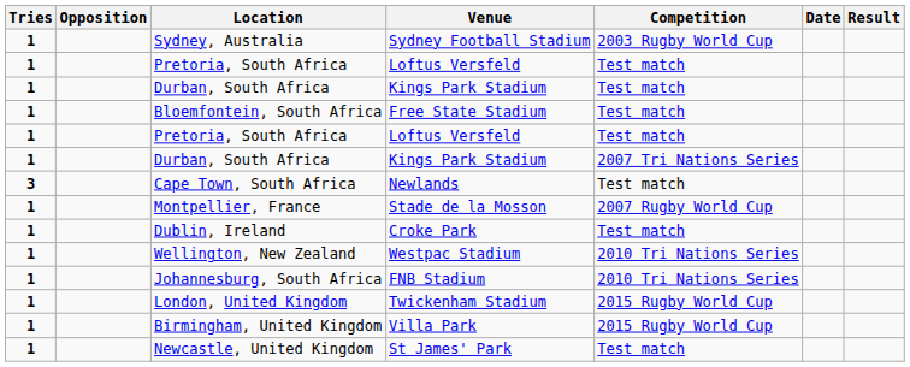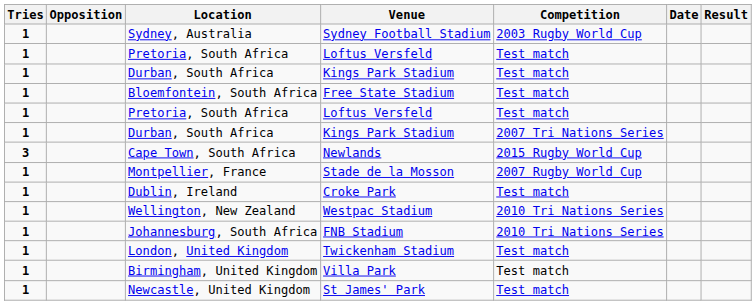 <table class="wikitable sortable">
 <tr>
 <th>Tries</th>
 <th>Opposition</th>
 <th>Location</th>
 <th>Venue</th>
 <th>Competition</th>
 <th>Date</th>
 <th>Result</th>
 </tr>
 <tr>
 <td align="center"><strong>1</strong></td>
 <td></td>
 <td><a href='#'>Sydney</a>, Australia</td>
 <td><a href='#'>Sydney Football Stadium</a></td>
 <td><a href='#'>2003 Rugby World Cup</a></td>
 <td></td>
 <td></td>
 </tr>
 <tr>
 <td align="center"><strong>1</strong></td>
 <td></td>
 <td><a href='#'>Pretoria</a>, South Africa</td>
 <td><a href='#'>Loftus Versfeld</a></td>
 <td><a href='#'>Test match</a></td>
 <td></td>
 <td></td>
 </tr>
 <tr>
 <td align="center"><strong>1</strong></td>
 <td></td>
 <td><a href='#'>Durban</a>, South Africa</td>
 <td><a href='#'>Kings Park Stadium</a></td>
 <td><a href='#'>Test match</a></td>
 <td></td>
 <td></td>
 </tr>
 <tr>
 <td align="center"><strong>1</strong></td>
 <td></td>
 <td><a href='#'>Bloemfontein</a>, South Africa</td>
 <td><a href='#'>Free State Stadium</a></td>
 <td><a href='#'>Test match</a></td>
 <td></td>
 <td></td>
 </tr>
 <tr>
 <td align="center"><strong>1</strong></td>
 <td></td>
 <td><a href='#'>Pretoria</a>, South Africa</td>
 <td><a href='#'>Loftus Versfeld</a></td>
 <td><a href='#'>Test match</a></td>
 <td></td>
 <td></td>
 </tr>
 <tr>
 <td align="center"><strong>1</strong></td>
 <td></td>
 <td><a href='#'>Durban</a>, South Africa</td>
 <td><a href='#'>Kings Park Stadium</a></td>
 <td><a href='#'>2007 Tri Nations Series</a></td>
 <td></td>
 <td></td>
 </tr>
 <tr>
 <td align="center"><strong>3</strong></td>
 <td></td>
 <td><a href='#'>Cape Town</a>, South Africa</td>
 <td><a href='#'>Newlands</a></td>
-<td>Test match</td>
+<td><a href='#'>2015 Rugby World Cup</a></td>
 <td></td>
 <td></td>
 </tr>
 <tr>
 <td align="center"><strong>1</strong></td>
 <td></td>
 <td><a href='#'>Montpellier</a>, France</td>
 <td><a href='#'>Stade de la Mosson</a></td>
 <td><a href='#'>2007 Rugby World Cup</a></td>
 <td></td>
 <td></td>
 </tr>
 <tr>
 <td align="center"><strong>1</strong></td>
 <td></td>
 <td><a href='#'>Dublin</a>, Ireland</td>
 <td><a href='#'>Croke Park</a></td>
 <td><a href='#'>Test match</a></td>
 <td></td>
 <td></td>
 </tr>
 <tr>
 <td align="center"><strong>1</strong></td>
 <td></td>
 <td><a href='#'>Wellington</a>, New Zealand</td>
 <td><a href='#'>Westpac Stadium</a></td>
 <td><a href='#'>2010 Tri Nations Series</a></td>
 <td></td>
 <td></td>
 </tr>
 <tr>
 <td align="center"><strong>1</strong></td>
 <td></td>
 <td><a href='#'>Johannesburg</a>, South Africa</td>
 <td><a href='#'>FNB Stadium</a></td>
 <td><a href='#'>2010 Tri Nations Series</a></td>
 <td></td>
 <td></td>
 </tr>
 <tr>
 <td align="center"><strong>1</strong></td>
 <td></td>
 <td><a href='#'>London</a>, <a href='#'>United Kingdom</a></td>
 <td><a href='#'>Twickenham Stadium</a></td>
-<td><a href='#'>2015 Rugby World Cup</a></td>
+<td><a href='#'>Test match</a></td>
 <td></td>
 <td></td>
 </tr>
 <tr>
 <td align="center"><strong>1</strong></td>
 <td></td>
 <td><a href='#'>Birmingham</a>, United Kingdom</td>
 <td><a href='#'>Villa Park</a></td>
-<td><a href='#'>2015 Rugby World Cup</a></td>
+<td>Test match</td>
 <td></td>
 <td></td>
 </tr>
 <tr>
 <td align="center"><strong>1</strong></td>
 <td></td>
 <td><a href='#'>Newcastle</a>, United Kingdom</td>
 <td><a href='#'>St James' Park</a></td>
 <td><a href='#'>Test match</a></td>
 <td></td>
 <td></td>
 </tr>
 </table>
